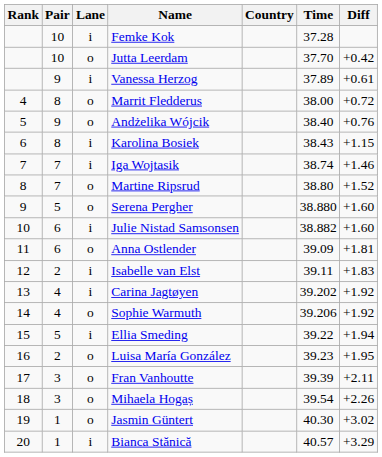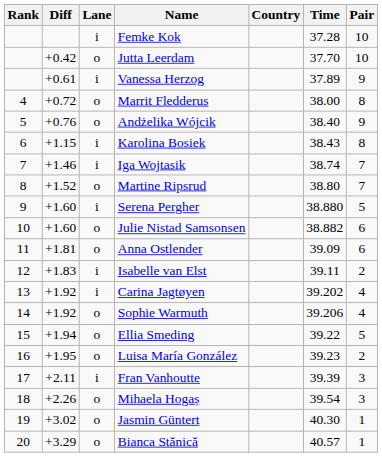 <table class="wikitable sortable" style="text-align:center">
 <tr>
 <th>Rank</th>
-<th>Pair</th>
+<th>Diff</th>
 <th>Lane</th>
 <th>Name</th>
 <th>Country</th>
 <th>Time</th>
-<th>Diff</th>
+<th>Pair</th>
 </tr>
 <tr>
 <td></td>
-<td>10</td>
+<td></td>
 <td>i</td>
 <td align=left><a href='#'>Femke Kok</a></td>
 <td align=left></td>
 <td>37.28</td>
-<td></td>
+<td>10</td>
 </tr>
 <tr>
 <td></td>
-<td>10</td>
+<td>+0.42</td>
 <td>o</td>
 <td align=left><a href='#'>Jutta Leerdam</a></td>
 <td align=left></td>
 <td>37.70</td>
-<td>+0.42</td>
+<td>10</td>
 </tr>
 <tr>
 <td></td>
-<td>9</td>
+<td>+0.61</td>
 <td>i</td>
 <td align=left><a href='#'>Vanessa Herzog</a></td>
 <td align=left></td>
 <td>37.89</td>
-<td>+0.61</td>
+<td>9</td>
 </tr>
 <tr>
 <td>4</td>
-<td>8</td>
+<td>+0.72</td>
 <td>o</td>
 <td align=left><a href='#'>Marrit Fledderus</a></td>
 <td align=left></td>
 <td>38.00</td>
-<td>+0.72</td>
+<td>8</td>
 </tr>
 <tr>
 <td>5</td>
-<td>9</td>
+<td>+0.76</td>
 <td>o</td>
 <td align=left><a href='#'>Andżelika Wójcik</a></td>
 <td align=left></td>
 <td>38.40</td>
-<td>+0.76</td>
+<td>9</td>
 </tr>
 <tr>
 <td>6</td>
-<td>8</td>
+<td>+1.15</td>
 <td>i</td>
 <td align=left><a href='#'>Karolina Bosiek</a></td>
 <td align=left></td>
 <td>38.43</td>
-<td>+1.15</td>
+<td>8</td>
 </tr>
 <tr>
 <td>7</td>
-<td>7</td>
+<td>+1.46</td>
 <td>i</td>
 <td align=left><a href='#'>Iga Wojtasik</a></td>
 <td align=left></td>
 <td>38.74</td>
-<td>+1.46</td>
+<td>7</td>
 </tr>
 <tr>
 <td>8</td>
-<td>7</td>
+<td>+1.52</td>
 <td>o</td>
 <td align=left><a href='#'>Martine Ripsrud</a></td>
 <td align=left></td>
 <td>38.80</td>
-<td>+1.52</td>
+<td>7</td>
 </tr>
 <tr>
 <td>9</td>
-<td>5</td>
-<td>o</td>
+<td>+1.60</td>
+<td>i</td>
 <td align=left><a href='#'>Serena Pergher</a></td>
 <td align=left></td>
 <td>38.880</td>
-<td>+1.60</td>
+<td>5</td>
 </tr>
 <tr>
 <td>10</td>
-<td>6</td>
-<td>i</td>
+<td>+1.60</td>
+<td>o</td>
 <td align=left><a href='#'>Julie Nistad Samsonsen</a></td>
 <td align=left></td>
 <td>38.882</td>
-<td>+1.60</td>
+<td>6</td>
 </tr>
 <tr>
 <td>11</td>
-<td>6</td>
+<td>+1.81</td>
 <td>o</td>
 <td align=left><a href='#'>Anna Ostlender</a></td>
 <td align=left></td>
 <td>39.09</td>
-<td>+1.81</td>
+<td>6</td>
 </tr>
 <tr>
 <td>12</td>
-<td>2</td>
+<td>+1.83</td>
 <td>i</td>
 <td align=left><a href='#'>Isabelle van Elst</a></td>
 <td align=left></td>
 <td>39.11</td>
-<td>+1.83</td>
+<td>2</td>
 </tr>
 <tr>
 <td>13</td>
-<td>4</td>
+<td>+1.92</td>
 <td>i</td>
 <td align=left><a href='#'>Carina Jagtøyen</a></td>
 <td align=left></td>
 <td>39.202</td>
-<td>+1.92</td>
+<td>4</td>
 </tr>
 <tr>
 <td>14</td>
-<td>4</td>
+<td>+1.92</td>
 <td>o</td>
 <td align=left><a href='#'>Sophie Warmuth</a></td>
 <td align=left></td>
 <td>39.206</td>
-<td>+1.92</td>
+<td>4</td>
 </tr>
 <tr>
 <td>15</td>
-<td>5</td>
-<td>i</td>
+<td>+1.94</td>
+<td>o</td>
 <td align=left><a href='#'>Ellia Smeding</a></td>
 <td align=left></td>
 <td>39.22</td>
-<td>+1.94</td>
+<td>5</td>
 </tr>
 <tr>
 <td>16</td>
-<td>2</td>
+<td>+1.95</td>
 <td>o</td>
 <td align=left><a href='#'>Luisa María González</a></td>
 <td align=left></td>
 <td>39.23</td>
-<td>+1.95</td>
+<td>2</td>
 </tr>
 <tr>
 <td>17</td>
-<td>3</td>
-<td>o</td>
+<td>+2.11</td>
+<td>i</td>
 <td align=left><a href='#'>Fran Vanhoutte</a></td>
 <td align=left></td>
 <td>39.39</td>
-<td>+2.11</td>
+<td>3</td>
 </tr>
 <tr>
 <td>18</td>
-<td>3</td>
+<td>+2.26</td>
 <td>o</td>
 <td align=left><a href='#'>Mihaela Hogaș</a></td>
 <td align=left></td>
 <td>39.54</td>
-<td>+2.26</td>
+<td>3</td>
 </tr>
 <tr>
 <td>19</td>
-<td>1</td>
+<td>+3.02</td>
 <td>o</td>
 <td align=left><a href='#'>Jasmin Güntert</a></td>
 <td align=left></td>
 <td>40.30</td>
-<td>+3.02</td>
+<td>1</td>
 </tr>
 <tr>
 <td>20</td>
-<td>1</td>
-<td>i</td>
+<td>+3.29</td>
+<td>o</td>
 <td align=left><a href='#'>Bianca Stănică</a></td>
 <td align=left></td>
 <td>40.57</td>
-<td>+3.29</td>
+<td>1</td>
 </tr>
 </table>
